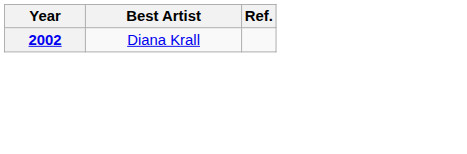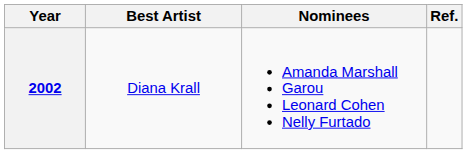 <table class="wikitable sortable">
 <tr>
 <th scope="col" style="width:5em;">Year</th>
 <th scope="col" class="unsortable" style="width:10em;">Best Artist</th>
+<th scope="col" class="unsortable" style="width:12em;">Nominees</th>
 <th scope="col" class="unsortable">Ref.</th>
 </tr>
 <tr>
 <th scope="row"><a href='#'>2002</a></th>
 <td align="center"><a href='#'>Diana Krall</a></td>
+<td><br><ul><li><a href='#'>Amanda Marshall</a></li><li><a href='#'>Garou</a></li><li><a href='#'>Leonard Cohen</a></li><li><a href='#'>Nelly Furtado</a></li></ul></td>
 <td align="center"></td>
 </tr>
 </table>
